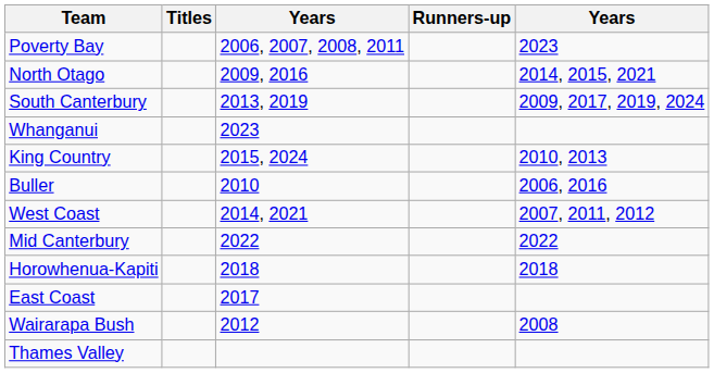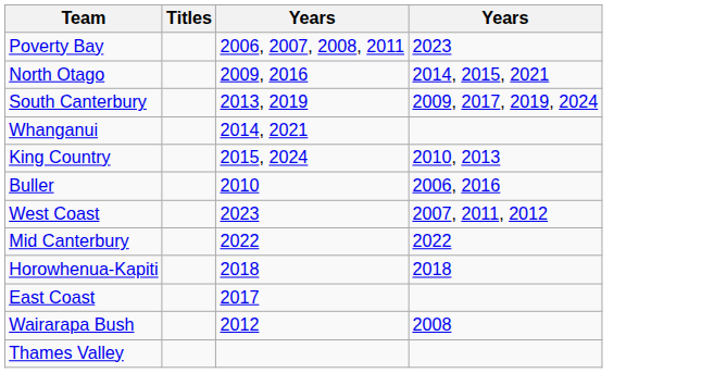 <table class = "wikitable sortable" | border="1" cellpadding="0" style="border-collapse:collapse; font-size:100%">
 <tr>
 <th>Team</th>
 <th>Titles</th>
 <th>Years</th>
-<th>Runners-up</th>
 <th>Years</th>
 </tr>
 <tr>
 <td><a href='#'>Poverty Bay</a></td>
 <td></td>
 <td><a href='#'>2006</a>, <a href='#'>2007</a>, <a href='#'>2008</a>, <a href='#'>2011</a></td>
-<td></td>
 <td><a href='#'>2023</a></td>
 </tr>
 <tr>
 <td><a href='#'>North Otago</a></td>
 <td></td>
 <td><a href='#'>2009</a>, <a href='#'>2016</a></td>
-<td></td>
 <td><a href='#'>2014</a>, <a href='#'>2015</a>, <a href='#'>2021</a></td>
 </tr>
 <tr>
 <td><a href='#'>South Canterbury</a></td>
 <td></td>
 <td><a href='#'>2013</a>, <a href='#'>2019</a></td>
-<td></td>
 <td><a href='#'>2009</a>, <a href='#'>2017</a>, <a href='#'>2019</a>, <a href='#'>2024</a></td>
 </tr>
 <tr>
 <td><a href='#'>Whanganui</a></td>
 <td></td>
-<td><a href='#'>2023</a></td>
-<td></td>
+<td><a href='#'>2014</a>, <a href='#'>2021</a></td>
 <td></td>
 </tr>
 <tr>
 <td><a href='#'>King Country</a></td>
 <td></td>
 <td><a href='#'>2015</a>, <a href='#'>2024</a></td>
-<td></td>
 <td><a href='#'>2010</a>, <a href='#'>2013</a></td>
 </tr>
 <tr>
 <td><a href='#'>Buller</a></td>
 <td></td>
 <td><a href='#'>2010</a></td>
-<td></td>
 <td><a href='#'>2006</a>, <a href='#'>2016</a></td>
 </tr>
 <tr>
 <td><a href='#'>West Coast</a></td>
 <td></td>
-<td><a href='#'>2014</a>, <a href='#'>2021</a></td>
-<td></td>
+<td><a href='#'>2023</a></td>
 <td><a href='#'>2007</a>, <a href='#'>2011</a>, <a href='#'>2012</a></td>
 </tr>
 <tr>
 <td><a href='#'>Mid Canterbury</a></td>
 <td></td>
 <td><a href='#'>2022</a></td>
-<td></td>
 <td><a href='#'>2022</a></td>
 </tr>
 <tr>
 <td><a href='#'>Horowhenua-Kapiti</a></td>
 <td></td>
 <td><a href='#'>2018</a></td>
-<td></td>
 <td><a href='#'>2018</a></td>
 </tr>
 <tr>
 <td><a href='#'>East Coast</a></td>
 <td></td>
 <td><a href='#'>2017</a></td>
 <td></td>
-<td></td>
 </tr>
 <tr>
 <td><a href='#'>Wairarapa Bush</a></td>
 <td></td>
 <td><a href='#'>2012</a></td>
-<td></td>
 <td><a href='#'>2008</a></td>
 </tr>
 <tr>
 <td><a href='#'>Thames Valley</a></td>
 <td></td>
 <td></td>
 <td></td>
-<td></td>
 </tr>
 </table>
